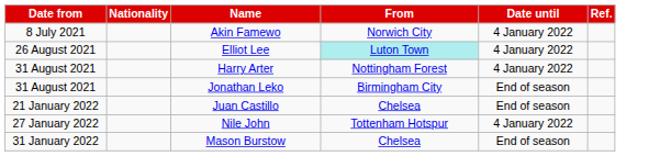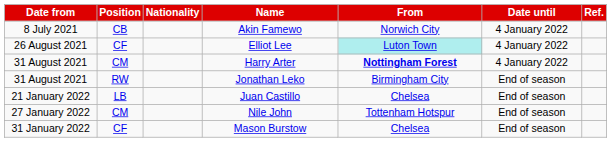 <table class="wikitable"  style="text-align:center; font-size:90%; ">
 <tr>
 <th style="background:#DD0000; color:white; width:120px;">Date from</th>
+<th style="background:#DD0000; color:white; width:50px;">Position</th>
 <th style="background:#DD0000; color:white; width:50px;">Nationality</th>
 <th style="background:#DD0000; color:white; width:180px;">Name</th>
 <th style="background:#DD0000; color:white; width:190px;">From</th>
 <th style="background:#DD0000; color:white; width:130px;">Date until</th>
 <th style="background:#DD0000; color:white; width:25px;">Ref.</th>
 </tr>
 <tr>
 <td>8 July 2021</td>
+<td><a href='#'>CB</a></td>
 <td></td>
 <td><a href='#'>Akin Famewo</a></td>
 <td> <a href='#'>Norwich City</a></td>
 <td>4 January 2022</td>
 <td></td>
 </tr>
 <tr>
 <td>26 August 2021</td>
+<td><a href='#'>CF</a></td>
 <td></td>
 <td><a href='#'>Elliot Lee</a></td>
 <td style="background: paleturquoise;"> <a href='#'>Luton Town</a></td>
 <td>4 January 2022</td>
 <td></td>
 </tr>
 <tr>
 <td>31 August 2021</td>
+<td><a href='#'>CM</a></td>
 <td></td>
 <td><a href='#'>Harry Arter</a></td>
-<td> <a href='#'>Nottingham Forest</a></td>
+<td><strong> <a href='#'>Nottingham Forest</a></strong></td>
 <td>4 January 2022</td>
 <td></td>
 </tr>
 <tr>
 <td>31 August 2021</td>
+<td><a href='#'>RW</a></td>
 <td></td>
 <td><a href='#'>Jonathan Leko</a></td>
 <td> <a href='#'>Birmingham City</a></td>
 <td>End of season</td>
 <td></td>
 </tr>
 <tr>
 <td>21 January 2022</td>
+<td><a href='#'>LB</a></td>
 <td></td>
 <td><a href='#'>Juan Castillo</a></td>
 <td> <a href='#'>Chelsea</a></td>
 <td>End of season</td>
 <td></td>
 </tr>
 <tr>
 <td>27 January 2022</td>
+<td><a href='#'>CM</a></td>
 <td></td>
 <td><a href='#'>Nile John</a></td>
 <td> <a href='#'>Tottenham Hotspur</a></td>
-<td>4 January 2022</td>
+<td>End of season</td>
 <td></td>
 </tr>
 <tr>
 <td>31 January 2022</td>
+<td><a href='#'>CF</a></td>
 <td></td>
 <td><a href='#'>Mason Burstow</a></td>
 <td> <a href='#'>Chelsea</a></td>
 <td>End of season</td>
 <td></td>
 </tr>
 </table>
